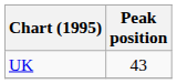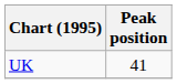 <table class="wikitable">
 <tr>
 </tr>
 <tr>
 <th>Chart (1995)</th>
 <th>Peak<br>position</th>
 </tr>
 <tr>
 <td><a href='#'>UK</a></td>
-<td style="text-align:center;">43</td>
+<td style="text-align:center;">41</td>
 </tr>
 <tr>
 </tr>
 </table>
